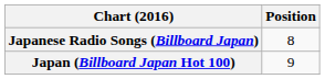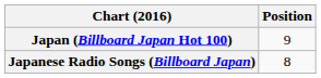 <table class="wikitable sortable plainrowheaders" style="text-align:center">
 <tr>
 <th scope="col">Chart (2016)</th>
 <th scope="col">Position</th>
 </tr>
 <tr>
+<th scope="row">Japan (<a href='#'><em>Billboard Japan</em> Hot 100</a>)</th>
+<td>9</td>
+</tr>
+<tr>
 <th scope="row">Japanese Radio Songs (<em><a href='#'>Billboard Japan</a></em>)</th>
 <td>8</td>
 </tr>
-<tr>
-<th scope="row">Japan (<a href='#'><em>Billboard Japan</em> Hot 100</a>)</th>
-<td>9</td>
-</tr>
 </table>
